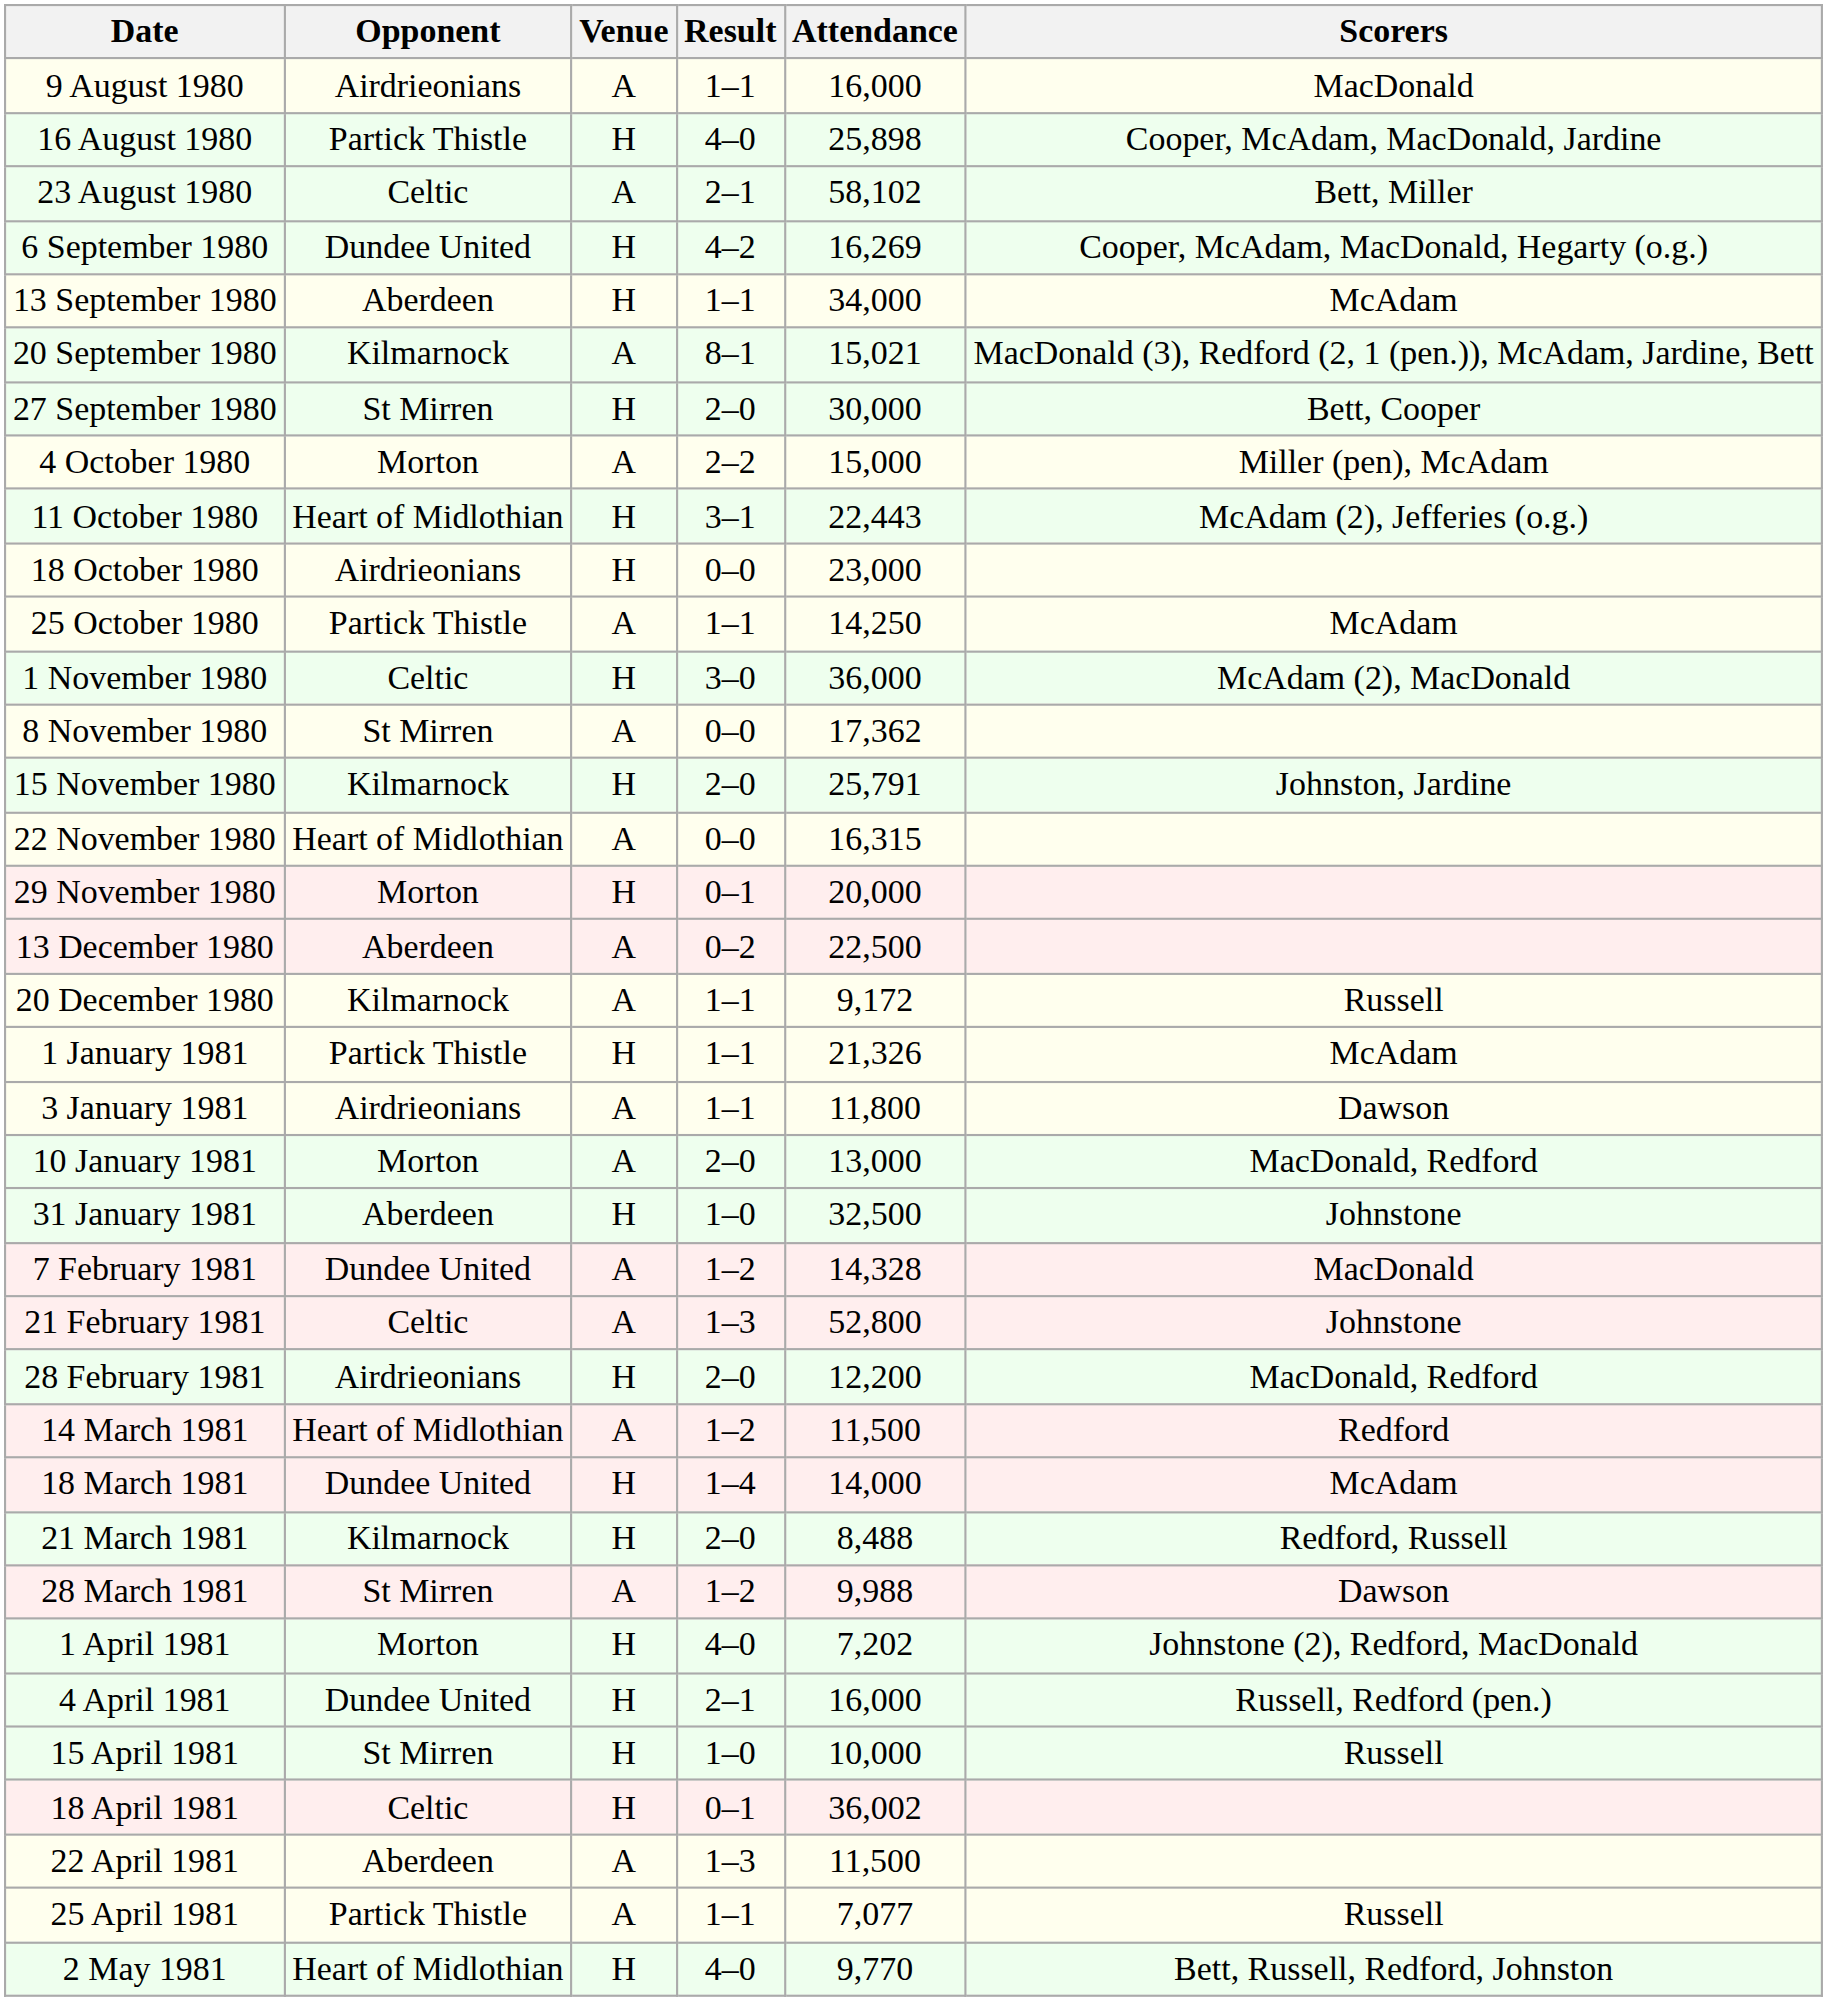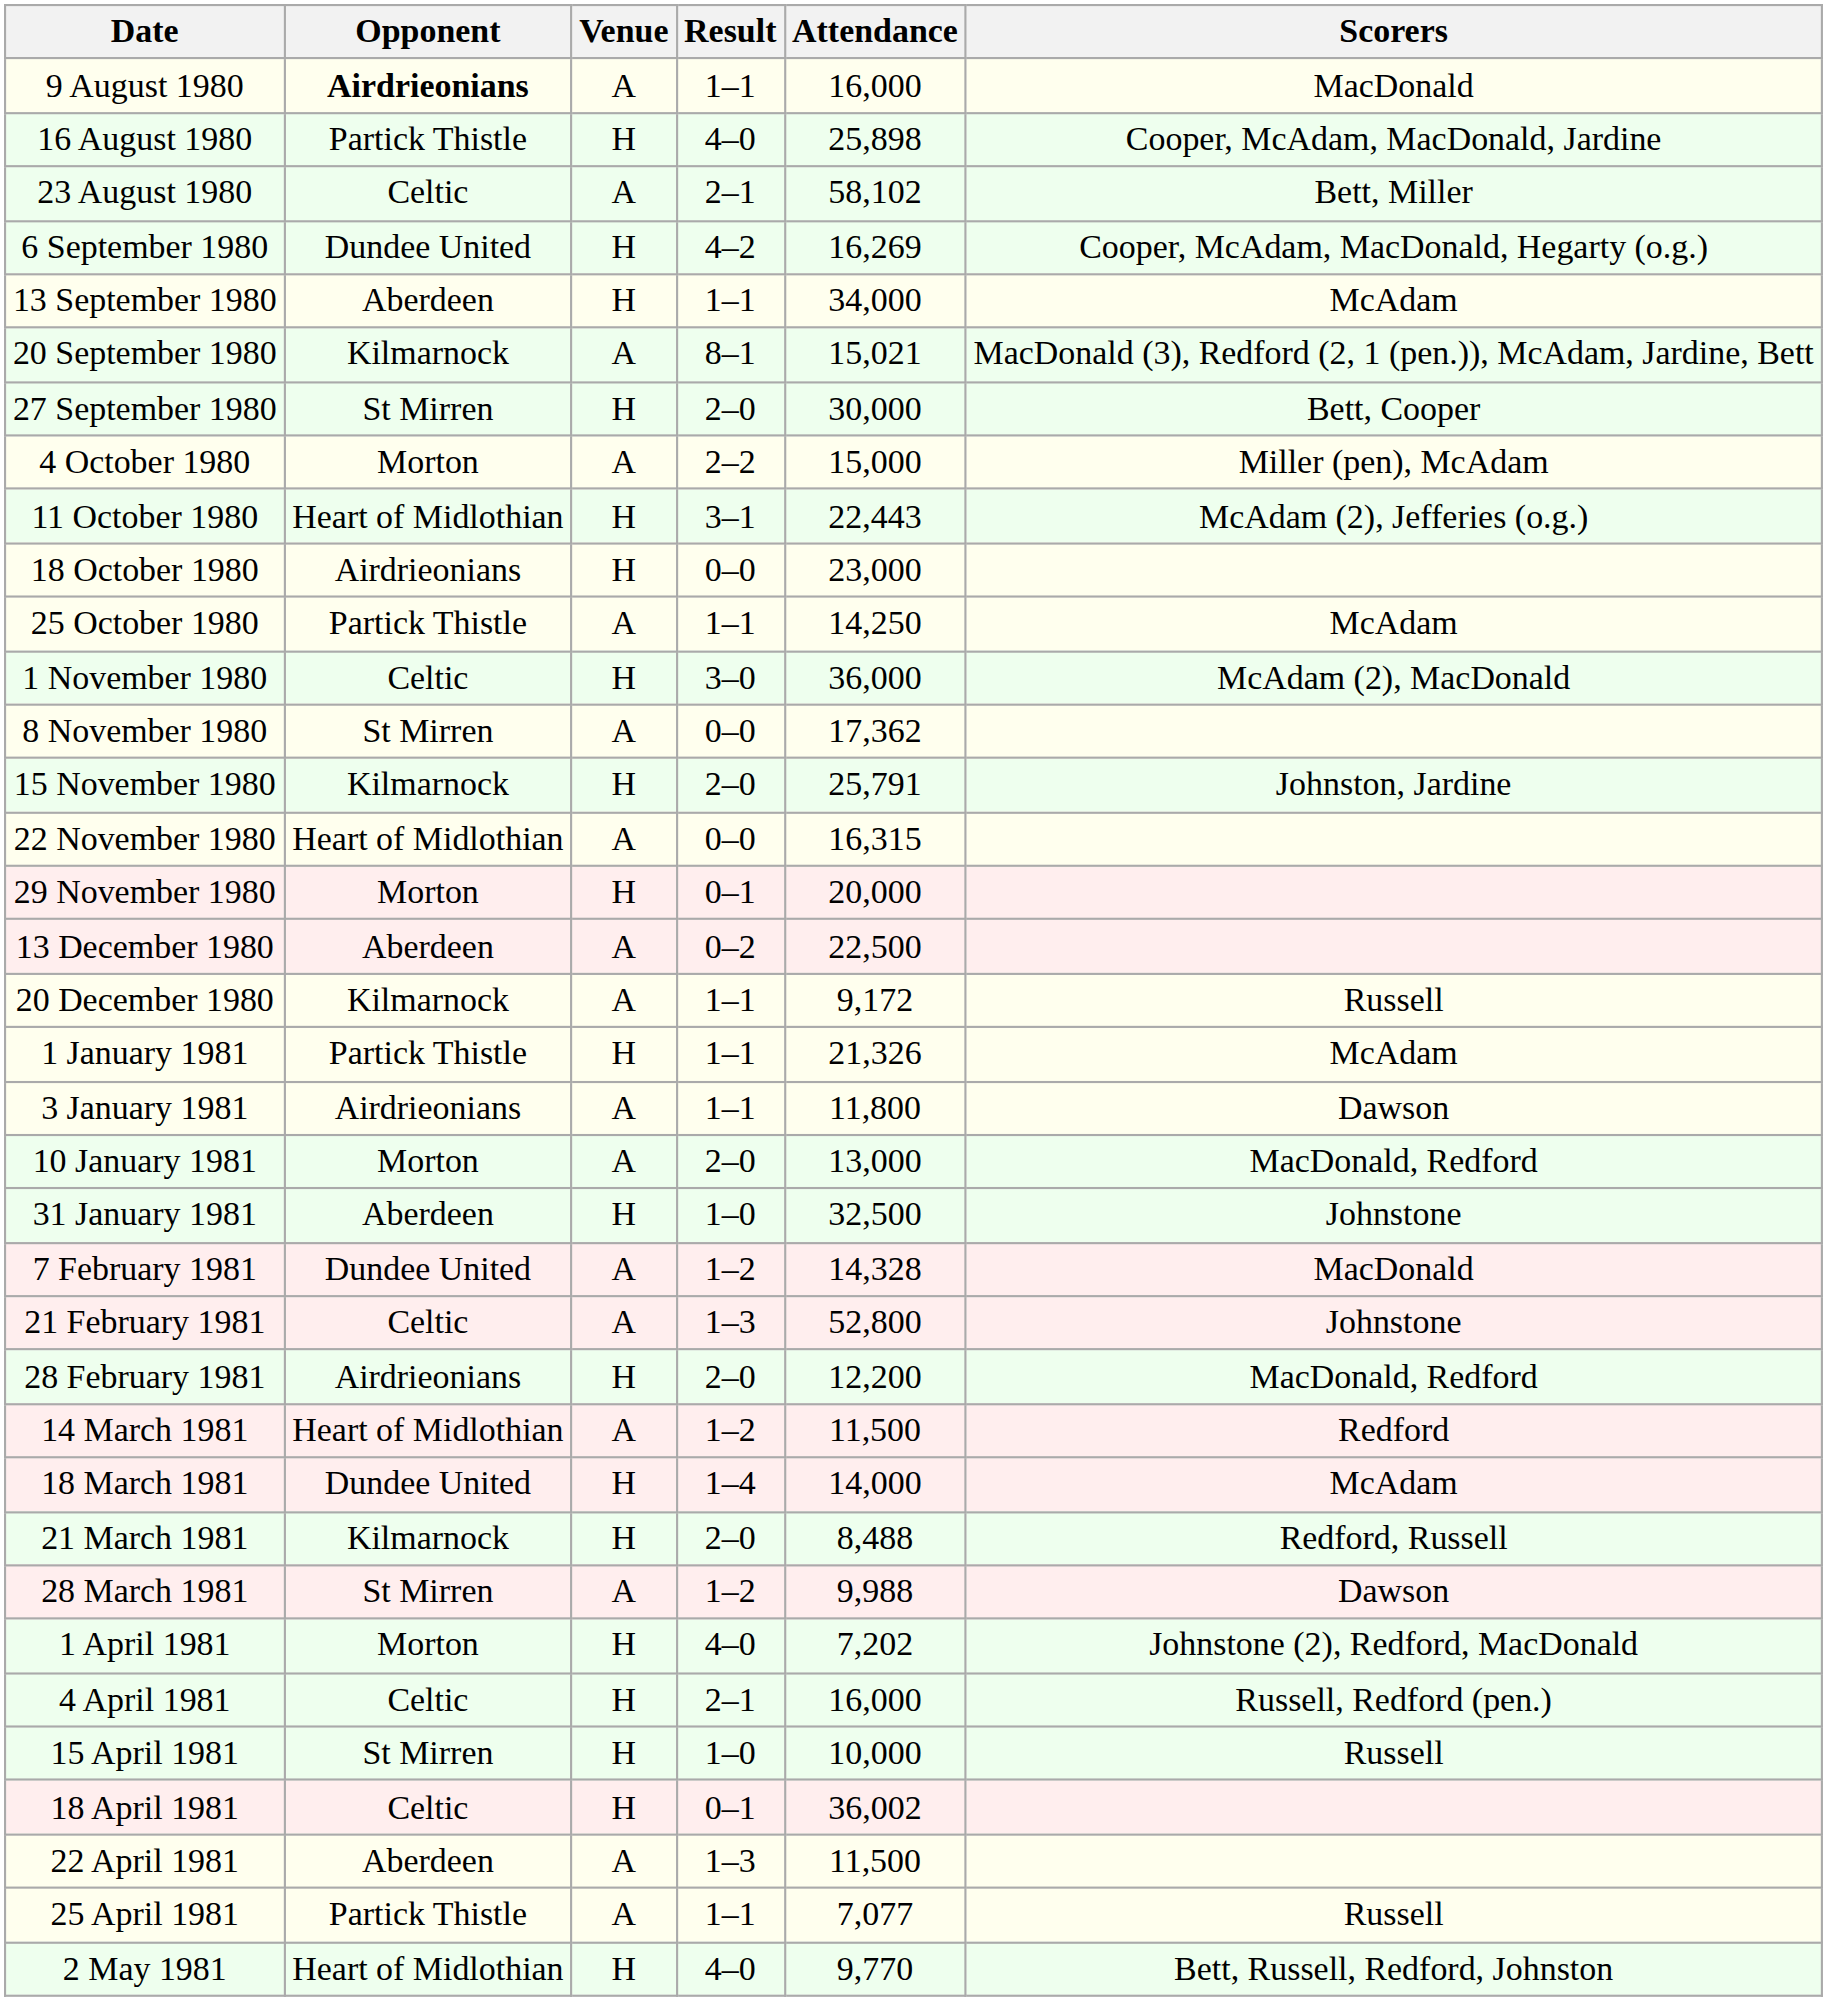 <table class="wikitable sortable" style="font-size:100%; text-align:center">
 <tr>
 <th>Date</th>
 <th>Opponent</th>
 <th>Venue</th>
 <th>Result</th>
 <th>Attendance</th>
 <th>Scorers</th>
 </tr>
 <tr bgcolor = "#FFFFEE">
 <td>9 August 1980</td>
-<td>Airdrieonians</td>
+<td><strong>Airdrieonians</strong></td>
 <td>A</td>
 <td>1–1</td>
 <td>16,000</td>
 <td>MacDonald</td>
 </tr>
 <tr bgcolor = "#EEFFEE">
 <td>16 August 1980</td>
 <td>Partick Thistle</td>
 <td>H</td>
 <td>4–0</td>
 <td>25,898</td>
 <td>Cooper, McAdam, MacDonald, Jardine</td>
 </tr>
 <tr bgcolor = "#EEFFEE">
 <td>23 August 1980</td>
 <td>Celtic</td>
 <td>A</td>
 <td>2–1</td>
 <td>58,102</td>
 <td>Bett, Miller</td>
 </tr>
 <tr bgcolor = "#EEFFEE">
 <td>6 September 1980</td>
 <td>Dundee United</td>
 <td>H</td>
 <td>4–2</td>
 <td>16,269</td>
 <td>Cooper, McAdam, MacDonald, Hegarty (o.g.)</td>
 </tr>
 <tr bgcolor = "#FFFFEE">
 <td>13 September 1980</td>
 <td>Aberdeen</td>
 <td>H</td>
 <td>1–1</td>
 <td>34,000</td>
 <td>McAdam</td>
 </tr>
 <tr bgcolor = "#EEFFEE">
 <td>20 September 1980</td>
 <td>Kilmarnock</td>
 <td>A</td>
 <td>8–1</td>
 <td>15,021</td>
 <td>MacDonald (3), Redford (2, 1 (pen.)), McAdam, Jardine, Bett</td>
 </tr>
 <tr bgcolor = "#EEFFEE">
 <td>27 September 1980</td>
 <td>St Mirren</td>
 <td>H</td>
 <td>2–0</td>
 <td>30,000</td>
 <td>Bett, Cooper</td>
 </tr>
 <tr bgcolor = "#FFFFEE">
 <td>4 October 1980</td>
 <td>Morton</td>
 <td>A</td>
 <td>2–2</td>
 <td>15,000</td>
 <td>Miller (pen), McAdam</td>
 </tr>
 <tr bgcolor = "#EEFFEE">
 <td>11 October 1980</td>
 <td>Heart of Midlothian</td>
 <td>H</td>
 <td>3–1</td>
 <td>22,443</td>
 <td>McAdam (2), Jefferies (o.g.)</td>
 </tr>
 <tr bgcolor = "#FFFFEE">
 <td>18 October 1980</td>
 <td>Airdrieonians</td>
 <td>H</td>
 <td>0–0</td>
 <td>23,000</td>
 <td></td>
 </tr>
 <tr bgcolor = "#FFFFEE">
 <td>25 October 1980</td>
 <td>Partick Thistle</td>
 <td>A</td>
 <td>1–1</td>
 <td>14,250</td>
 <td>McAdam</td>
 </tr>
 <tr bgcolor = "#EEFFEE">
 <td>1 November 1980</td>
 <td>Celtic</td>
 <td>H</td>
 <td>3–0</td>
 <td>36,000</td>
 <td>McAdam (2), MacDonald</td>
 </tr>
 <tr bgcolor = "#FFFFEE">
 <td>8 November 1980</td>
 <td>St Mirren</td>
 <td>A</td>
 <td>0–0</td>
 <td>17,362</td>
 <td></td>
 </tr>
 <tr bgcolor = "#EEFFEE">
 <td>15 November 1980</td>
 <td>Kilmarnock</td>
 <td>H</td>
 <td>2–0</td>
 <td>25,791</td>
 <td>Johnston, Jardine</td>
 </tr>
 <tr bgcolor = "#FFFFEE">
 <td>22 November 1980</td>
 <td>Heart of Midlothian</td>
 <td>A</td>
 <td>0–0</td>
 <td>16,315</td>
 <td></td>
 </tr>
 <tr bgcolor = "#FFEEEE">
 <td>29 November 1980</td>
 <td>Morton</td>
 <td>H</td>
 <td>0–1</td>
 <td>20,000</td>
 <td></td>
 </tr>
 <tr bgcolor = "#FFEEEE">
 <td>13 December 1980</td>
 <td>Aberdeen</td>
 <td>A</td>
 <td>0–2</td>
 <td>22,500</td>
 <td></td>
 </tr>
 <tr bgcolor = "#FFFFEE">
 <td>20 December 1980</td>
 <td>Kilmarnock</td>
 <td>A</td>
 <td>1–1</td>
 <td>9,172</td>
 <td>Russell</td>
 </tr>
 <tr bgcolor = "#FFFFEE">
 <td>1 January 1981</td>
 <td>Partick Thistle</td>
 <td>H</td>
 <td>1–1</td>
 <td>21,326</td>
 <td>McAdam</td>
 </tr>
 <tr bgcolor = "#FFFFEE">
 <td>3 January 1981</td>
 <td>Airdrieonians</td>
 <td>A</td>
 <td>1–1</td>
 <td>11,800</td>
 <td>Dawson</td>
 </tr>
 <tr bgcolor = "#EEFFEE">
 <td>10 January 1981</td>
 <td>Morton</td>
 <td>A</td>
 <td>2–0</td>
 <td>13,000</td>
 <td>MacDonald, Redford</td>
 </tr>
 <tr bgcolor = "#EEFFEE">
 <td>31 January 1981</td>
 <td>Aberdeen</td>
 <td>H</td>
 <td>1–0</td>
 <td>32,500</td>
 <td>Johnstone</td>
 </tr>
 <tr bgcolor = "#FFEEEE">
 <td>7 February 1981</td>
 <td>Dundee United</td>
 <td>A</td>
 <td>1–2</td>
 <td>14,328</td>
 <td>MacDonald</td>
 </tr>
 <tr bgcolor = "#FFEEEE">
 <td>21 February 1981</td>
 <td>Celtic</td>
 <td>A</td>
 <td>1–3</td>
 <td>52,800</td>
 <td>Johnstone</td>
 </tr>
 <tr bgcolor = "#EEFFEE">
 <td>28 February 1981</td>
 <td>Airdrieonians</td>
 <td>H</td>
 <td>2–0</td>
 <td>12,200</td>
 <td>MacDonald, Redford</td>
 </tr>
 <tr bgcolor = "#FFEEEE">
 <td>14 March 1981</td>
 <td>Heart of Midlothian</td>
 <td>A</td>
 <td>1–2</td>
 <td>11,500</td>
 <td>Redford</td>
 </tr>
 <tr bgcolor = "#FFEEEE">
 <td>18 March 1981</td>
 <td>Dundee United</td>
 <td>H</td>
 <td>1–4</td>
 <td>14,000</td>
 <td>McAdam</td>
 </tr>
 <tr bgcolor = "#EEFFEE">
 <td>21 March 1981</td>
 <td>Kilmarnock</td>
 <td>H</td>
 <td>2–0</td>
 <td>8,488</td>
 <td>Redford, Russell</td>
 </tr>
 <tr bgcolor = "#FFEEEE">
 <td>28 March 1981</td>
 <td>St Mirren</td>
 <td>A</td>
 <td>1–2</td>
 <td>9,988</td>
 <td>Dawson</td>
 </tr>
 <tr bgcolor = "#EEFFEE">
 <td>1 April 1981</td>
 <td>Morton</td>
 <td>H</td>
 <td>4–0</td>
 <td>7,202</td>
 <td>Johnstone (2), Redford, MacDonald</td>
 </tr>
 <tr bgcolor = "#EEFFEE">
 <td>4 April 1981</td>
-<td>Dundee United</td>
+<td>Celtic</td>
 <td>H</td>
 <td>2–1</td>
 <td>16,000</td>
 <td>Russell, Redford (pen.)</td>
 </tr>
 <tr bgcolor = "#EEFFEE">
 <td>15 April 1981</td>
 <td>St Mirren</td>
 <td>H</td>
 <td>1–0</td>
 <td>10,000</td>
 <td>Russell</td>
 </tr>
 <tr bgcolor = "#FFEEEE">
 <td>18 April 1981</td>
 <td>Celtic</td>
 <td>H</td>
 <td>0–1</td>
 <td>36,002</td>
 <td></td>
 </tr>
 <tr bgcolor = "#FFFFEE">
 <td>22 April 1981</td>
 <td>Aberdeen</td>
 <td>A</td>
 <td>1–3</td>
 <td>11,500</td>
 <td></td>
 </tr>
 <tr bgcolor = "#FFFFEE">
 <td>25 April 1981</td>
 <td>Partick Thistle</td>
 <td>A</td>
 <td>1–1</td>
 <td>7,077</td>
 <td>Russell</td>
 </tr>
 <tr bgcolor = "#EEFFEE">
 <td>2 May 1981</td>
 <td>Heart of Midlothian</td>
 <td>H</td>
 <td>4–0</td>
 <td>9,770</td>
 <td>Bett, Russell, Redford, Johnston</td>
 </tr>
 </table>
